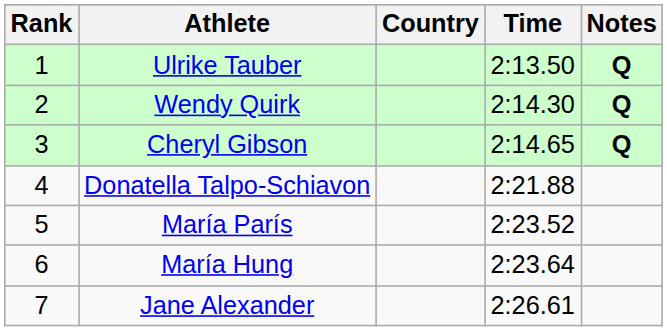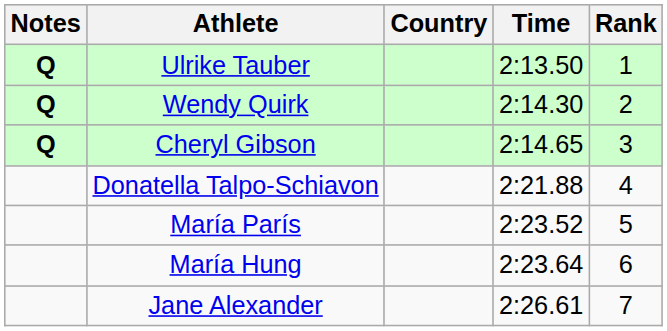 <table class="wikitable sortable" style="text-align:center">
 <tr>
-<th>Rank</th>
+<th>Notes</th>
 <th>Athlete</th>
 <th>Country</th>
 <th>Time</th>
-<th>Notes</th>
+<th>Rank</th>
 </tr>
 <tr bgcolor=ccffcc>
-<td>1</td>
+<td><strong>Q </strong></td>
 <td><a href='#'>Ulrike Tauber</a></td>
 <td align=left></td>
 <td>2:13.50</td>
-<td><strong>Q </strong></td>
+<td>1</td>
 </tr>
 <tr bgcolor=ccffcc>
-<td>2</td>
+<td><strong>Q </strong></td>
 <td><a href='#'>Wendy Quirk</a></td>
 <td align=left></td>
 <td>2:14.30</td>
-<td><strong>Q </strong></td>
+<td>2</td>
 </tr>
 <tr bgcolor=ccffcc>
-<td>3</td>
+<td><strong>Q </strong></td>
 <td><a href='#'>Cheryl Gibson</a></td>
 <td align=left></td>
 <td>2:14.65</td>
-<td><strong>Q </strong></td>
+<td>3</td>
 </tr>
 <tr>
-<td>4</td>
+<td><strong> </strong></td>
 <td><a href='#'>Donatella Talpo-Schiavon</a></td>
 <td align=left></td>
 <td>2:21.88</td>
-<td><strong> </strong></td>
+<td>4</td>
 </tr>
 <tr>
-<td>5</td>
+<td><strong> </strong></td>
 <td><a href='#'>María París</a></td>
 <td align=left></td>
 <td>2:23.52</td>
-<td><strong> </strong></td>
+<td>5</td>
 </tr>
 <tr>
-<td>6</td>
+<td><strong> </strong></td>
 <td><a href='#'>María Hung</a></td>
 <td align=left></td>
 <td>2:23.64</td>
-<td><strong> </strong></td>
+<td>6</td>
 </tr>
 <tr>
-<td>7</td>
+<td><strong> </strong></td>
 <td><a href='#'>Jane Alexander</a></td>
 <td align=left></td>
 <td>2:26.61</td>
-<td><strong> </strong></td>
+<td>7</td>
 </tr>
 </table>
